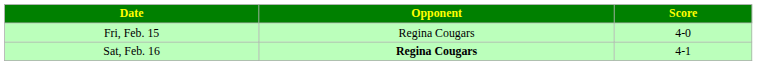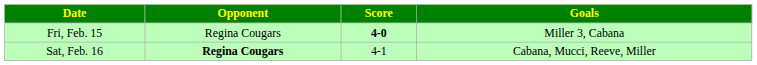 <table class="wikitable" width="80%">
 <tr align="center"  style="background:green;color:yellow;">
 <td><strong>Date</strong></td>
 <td><strong>Opponent</strong></td>
 <td><strong>Score</strong></td>
+<td><strong>Goals</strong></td>
 </tr>
 <tr align="center" bgcolor="bbffbb">
 <td>Fri, Feb. 15</td>
 <td>Regina Cougars</td>
-<td>4-0</td>
+<td><strong>4-0</strong></td>
+<td>Miller 3, Cabana</td>
 </tr>
 <tr align="center" bgcolor="bbffbb">
 <td>Sat, Feb. 16</td>
 <td><strong>Regina Cougars</strong></td>
 <td>4-1</td>
+<td>Cabana, Mucci, Reeve, Miller</td>
 </tr>
 </table>
